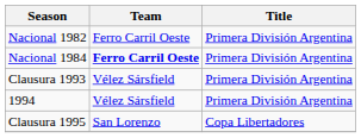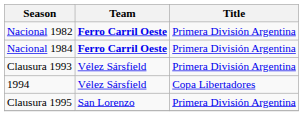 <table class="wikitable">
 <tr>
 <th>Season</th>
 <th>Team</th>
 <th>Title</th>
 </tr>
 <tr>
 <td><a href='#'>Nacional</a> 1982</td>
-<td><a href='#'>Ferro Carril Oeste</a></td>
+<td><strong><a href='#'>Ferro Carril Oeste</a></strong></td>
 <td><a href='#'>Primera División Argentina</a></td>
 </tr>
 <tr>
 <td><a href='#'>Nacional</a> 1984</td>
 <td><strong><a href='#'>Ferro Carril Oeste</a></strong></td>
 <td><a href='#'>Primera División Argentina</a></td>
 </tr>
 <tr>
 <td>Clausura 1993</td>
 <td><a href='#'>Vélez Sársfield</a></td>
 <td><a href='#'>Primera División Argentina</a></td>
 </tr>
 <tr>
 <td>1994</td>
 <td><a href='#'>Vélez Sársfield</a></td>
-<td><a href='#'>Primera División Argentina</a></td>
+<td><a href='#'>Copa Libertadores</a></td>
 </tr>
 <tr>
 <td>Clausura 1995</td>
 <td><a href='#'>San Lorenzo</a></td>
-<td><a href='#'>Copa Libertadores</a></td>
+<td><a href='#'>Primera División Argentina</a></td>
 </tr>
 <tr>
 </tr>
 </table>
